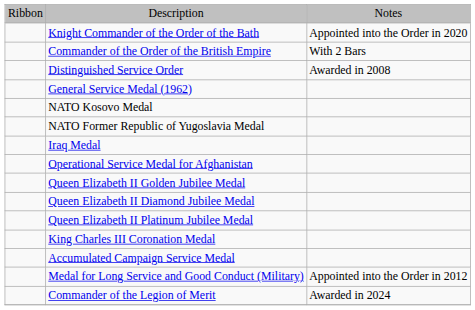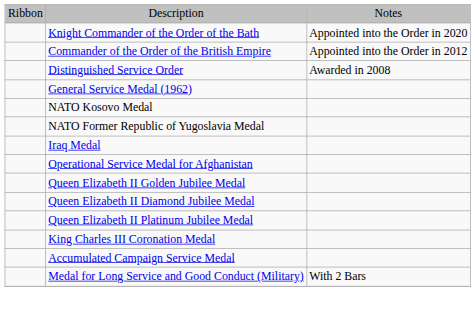 <table class="wikitable" style="margin:1em auto;">
 <tr style="background:silver;" align="center">
 <td>Ribbon</td>
 <td>Description</td>
 <td>Notes</td>
 </tr>
 <tr>
 <td></td>
 <td><a href='#'>Knight Commander of the Order of the Bath</a></td>
 <td>Appointed into the Order in 2020</td>
 </tr>
 <tr>
 <td></td>
 <td><a href='#'>Commander of the Order of the British Empire</a></td>
-<td>With 2 Bars</td>
+<td>Appointed into the Order in 2012</td>
 </tr>
 <tr>
 <td></td>
 <td><a href='#'>Distinguished Service Order</a></td>
 <td>Awarded in 2008</td>
 </tr>
 <tr>
 <td></td>
 <td><a href='#'>General Service Medal (1962)</a></td>
 <td></td>
 </tr>
 <tr>
 <td></td>
 <td>NATO Kosovo Medal</td>
 <td></td>
 </tr>
 <tr>
 <td></td>
 <td>NATO Former Republic of Yugoslavia Medal</td>
 <td></td>
 </tr>
 <tr>
 <td></td>
 <td><a href='#'>Iraq Medal</a></td>
 <td></td>
 </tr>
 <tr>
 <td></td>
 <td><a href='#'>Operational Service Medal for Afghanistan</a></td>
 <td></td>
 </tr>
 <tr>
 <td></td>
 <td><a href='#'>Queen Elizabeth II Golden Jubilee Medal</a></td>
 <td></td>
 </tr>
 <tr>
 <td></td>
 <td><a href='#'>Queen Elizabeth II Diamond Jubilee Medal</a></td>
 <td></td>
 </tr>
 <tr>
 <td></td>
 <td><a href='#'>Queen Elizabeth II Platinum Jubilee Medal</a></td>
 <td></td>
 </tr>
 <tr>
 <td></td>
 <td><a href='#'>King Charles III Coronation Medal</a></td>
 <td></td>
 </tr>
 <tr>
 <td></td>
 <td><a href='#'>Accumulated Campaign Service Medal</a></td>
 <td></td>
 </tr>
 <tr>
 <td></td>
 <td><a href='#'>Medal for Long Service and Good Conduct (Military)</a></td>
-<td>Appointed into the Order in 2012</td>
-</tr>
-<tr>
-<td></td>
-<td><a href='#'>Commander of the Legion of Merit</a></td>
-<td>Awarded in 2024</td>
+<td>With 2 Bars</td>
 </tr>
 <tr>
 </tr>
 </table>
